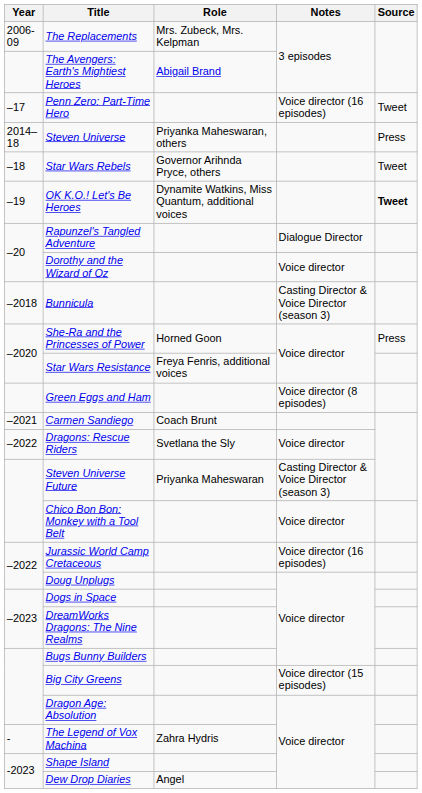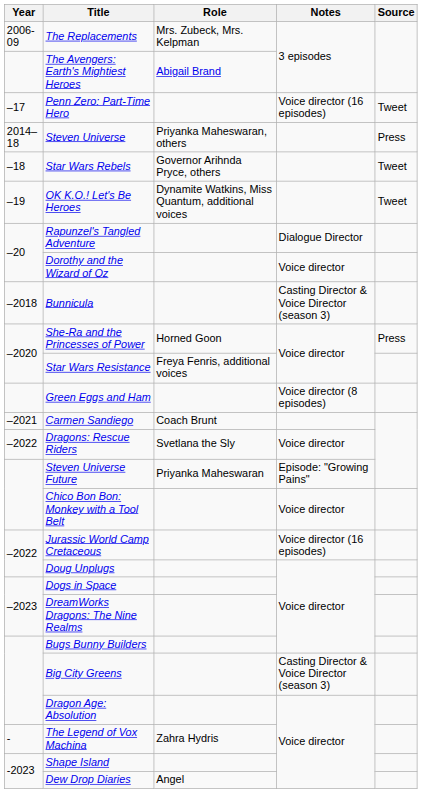 <table class="wikitable sortable plainrowheaders">
 <tr>
 <th>Year</th>
 <th>Title</th>
 <th>Role</th>
 <th class="unsortable">Notes</th>
 <th class="unsortable">Source</th>
 </tr>
 <tr>
 <td>2006-09</td>
 <td><em><a href='#'>The Replacements</a></em></td>
 <td>Mrs. Zubeck, Mrs. Kelpman</td>
 <td rowspan="2">3 episodes</td>
 <td rowspan="2"></td>
 </tr>
 <tr>
 <td></td>
 <td><em><a href='#'>The Avengers: Earth's Mightiest Heroes</a></em></td>
 <td><a href='#'>Abigail Brand</a></td>
 </tr>
 <tr>
 <td>–17</td>
 <td><em><a href='#'>Penn Zero: Part-Time Hero</a></em></td>
 <td></td>
 <td>Voice director (16 episodes)</td>
 <td>Tweet</td>
 </tr>
 <tr>
 <td>2014–18</td>
 <td><em><a href='#'>Steven Universe</a></em></td>
 <td>Priyanka Maheswaran, others</td>
 <td></td>
 <td>Press</td>
 </tr>
 <tr>
 <td>–18</td>
 <td><em><a href='#'>Star Wars Rebels</a></em></td>
 <td>Governor Arihnda Pryce, others</td>
 <td></td>
 <td>Tweet</td>
 </tr>
 <tr>
 <td>–19</td>
 <td><em><a href='#'>OK K.O.! Let's Be Heroes</a></em></td>
 <td>Dynamite Watkins, Miss Quantum, additional voices</td>
 <td></td>
-<td><strong>Tweet</strong></td>
+<td>Tweet</td>
 </tr>
 <tr>
 <td rowspan="2">–20</td>
 <td><em><a href='#'>Rapunzel's Tangled Adventure</a></em></td>
 <td></td>
 <td>Dialogue Director</td>
 <td></td>
 </tr>
 <tr>
 <td><em><a href='#'>Dorothy and the Wizard of Oz</a></em></td>
 <td></td>
 <td>Voice director</td>
 <td></td>
 </tr>
 <tr>
 <td>–2018</td>
 <td><em><a href='#'>Bunnicula</a></em></td>
 <td></td>
 <td>Casting Director & Voice Director (season 3)</td>
 <td></td>
 </tr>
 <tr>
 <td rowspan="2">–2020</td>
 <td><em><a href='#'>She-Ra and the Princesses of Power</a></em></td>
 <td>Horned Goon</td>
 <td rowspan="2">Voice director</td>
 <td>Press</td>
 </tr>
 <tr>
 <td><em><a href='#'>Star Wars Resistance</a></em></td>
 <td>Freya Fenris, additional voices</td>
 <td></td>
 </tr>
 <tr>
 <td></td>
 <td><em><a href='#'>Green Eggs and Ham</a></em></td>
 <td></td>
 <td>Voice director (8 episodes)</td>
 <td></td>
 </tr>
 <tr>
 <td>–2021</td>
 <td><em><a href='#'>Carmen Sandiego</a></em></td>
 <td>Coach Brunt</td>
 <td></td>
 <td rowspan="3"></td>
 </tr>
 <tr>
 <td>–2022</td>
 <td><em><a href='#'>Dragons: Rescue Riders</a></em></td>
 <td>Svetlana the Sly</td>
 <td>Voice director</td>
 </tr>
 <tr>
 <td rowspan="2"></td>
 <td><em><a href='#'>Steven Universe Future</a></em></td>
 <td>Priyanka Maheswaran</td>
-<td>Casting Director & Voice Director (season 3)</td>
+<td>Episode: "Growing Pains"</td>
 </tr>
 <tr>
 <td><em><a href='#'>Chico Bon Bon: Monkey with a Tool Belt</a></em></td>
 <td></td>
 <td>Voice director</td>
 <td></td>
 </tr>
 <tr>
 <td rowspan="2">–2022</td>
 <td><em><a href='#'>Jurassic World Camp Cretaceous</a></em></td>
 <td></td>
 <td>Voice director (16 episodes)</td>
 <td></td>
 </tr>
 <tr>
 <td><em><a href='#'>Doug Unplugs</a></em></td>
 <td></td>
 <td rowspan="4">Voice director</td>
 <td></td>
 </tr>
 <tr>
 <td rowspan="2">–2023</td>
 <td><em><a href='#'>Dogs in Space</a></em></td>
 <td></td>
 <td></td>
 </tr>
 <tr>
 <td><em><a href='#'>DreamWorks Dragons: The Nine Realms</a></em></td>
 <td></td>
 <td></td>
 </tr>
 <tr>
 <td rowspan="3"></td>
 <td><em><a href='#'>Bugs Bunny Builders</a></em></td>
 <td></td>
 <td></td>
 </tr>
 <tr>
 <td><em><a href='#'>Big City Greens</a></em></td>
 <td></td>
-<td>Voice director (15 episodes)</td>
+<td>Casting Director & Voice Director (season 3)</td>
 <td></td>
 </tr>
 <tr>
 <td><em><a href='#'>Dragon Age: Absolution</a></em></td>
 <td></td>
 <td rowspan="4">Voice director</td>
 <td></td>
 </tr>
 <tr>
 <td>-</td>
 <td><em><a href='#'>The Legend of Vox Machina</a></em></td>
 <td>Zahra Hydris</td>
 <td></td>
 </tr>
 <tr>
 <td rowspan="2">-2023</td>
 <td><em><a href='#'>Shape Island</a></em></td>
 <td></td>
 <td></td>
 </tr>
 <tr>
 <td><em><a href='#'>Dew Drop Diaries</a></em></td>
 <td>Angel</td>
 <td></td>
 </tr>
 </table>
